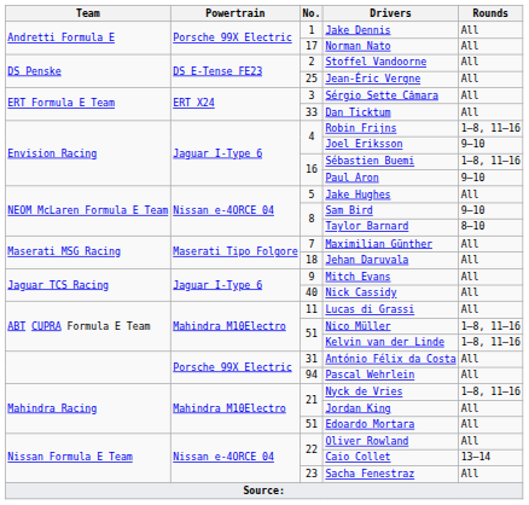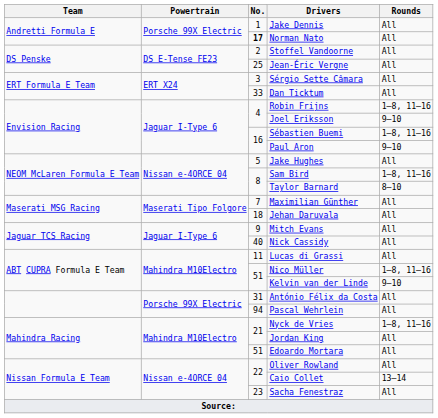 <table class="wikitable" style=font-size:85%;>
 <tr>
 <th>Team</th>
 <th>Powertrain</th>
 <th>No.</th>
 <th>Drivers</th>
 <th>Rounds</th>
 </tr>
 <tr>
 <td rowspan="2"> <a href='#'>Andretti Formula E</a></td>
 <td rowspan="2"><a href='#'>Porsche 99X Electric</a></td>
 <td align=center>1</td>
 <td> <a href='#'>Jake Dennis</a></td>
 <td>All</td>
 </tr>
 <tr>
-<td align=center>17</td>
+<td align=center><strong>17</strong></td>
 <td> <a href='#'>Norman Nato</a></td>
 <td>All</td>
 </tr>
 <tr>
 <td rowspan="2"> <a href='#'>DS Penske</a></td>
 <td rowspan="2"><a href='#'>DS E-Tense FE23</a></td>
 <td align="center">2</td>
 <td> <a href='#'>Stoffel Vandoorne</a></td>
 <td>All</td>
 </tr>
 <tr>
 <td align="center">25</td>
 <td> <a href='#'>Jean-Éric Vergne</a></td>
 <td>All</td>
 </tr>
 <tr>
 <td rowspan="2"> <a href='#'>ERT Formula E Team</a></td>
 <td rowspan="2"><a href='#'>ERT X24</a></td>
 <td align=center>3</td>
 <td> <a href='#'>Sérgio Sette Câmara</a></td>
 <td>All</td>
 </tr>
 <tr>
 <td align=center>33</td>
 <td> <a href='#'>Dan Ticktum</a></td>
 <td>All</td>
 </tr>
 <tr>
 <td rowspan="4"> <a href='#'>Envision Racing</a></td>
 <td rowspan="4"><a href='#'>Jaguar I-Type 6</a></td>
 <td align=center rowspan="2">4</td>
 <td> <a href='#'>Robin Frijns</a></td>
 <td>1–8, 11–16</td>
 </tr>
 <tr>
 <td> <a href='#'>Joel Eriksson</a></td>
 <td>9–10</td>
 </tr>
 <tr>
 <td align=center rowspan="2">16</td>
 <td> <a href='#'>Sébastien Buemi</a></td>
 <td>1–8, 11–16</td>
 </tr>
 <tr>
 <td> <a href='#'>Paul Aron</a></td>
 <td>9–10</td>
 </tr>
 <tr>
 <td rowspan="3"> <a href='#'>NEOM McLaren Formula E Team</a></td>
 <td rowspan="3"><a href='#'>Nissan e-4ORCE 04</a></td>
 <td align=center>5</td>
 <td> <a href='#'>Jake Hughes</a></td>
 <td>All</td>
 </tr>
 <tr>
 <td rowspan=2 align=center>8</td>
 <td> <a href='#'>Sam Bird</a></td>
-<td>9–10</td>
+<td>1–8, 11–16</td>
 </tr>
 <tr>
 <td> <a href='#'>Taylor Barnard</a></td>
 <td>8–10</td>
 </tr>
 <tr>
 <td rowspan="2"> <a href='#'>Maserati MSG Racing</a></td>
 <td rowspan="2"><a href='#'>Maserati Tipo Folgore</a></td>
 <td align=center>7</td>
 <td> <a href='#'>Maximilian Günther</a></td>
 <td>All</td>
 </tr>
 <tr>
 <td align=center>18</td>
 <td> <a href='#'>Jehan Daruvala</a></td>
 <td>All</td>
 </tr>
 <tr>
 <td rowspan="2"> <a href='#'>Jaguar TCS Racing</a></td>
 <td rowspan="2"><a href='#'>Jaguar I-Type 6</a></td>
 <td align=center>9</td>
 <td> <a href='#'>Mitch Evans</a></td>
 <td>All</td>
 </tr>
 <tr>
 <td align=center>40</td>
 <td> <a href='#'>Nick Cassidy</a></td>
 <td>All</td>
 </tr>
 <tr>
 <td rowspan="3"> <a href='#'>ABT</a> <a href='#'>CUPRA</a> Formula E Team</td>
 <td rowspan="3"><a href='#'>Mahindra M10Electro</a></td>
 <td align=center>11</td>
 <td> <a href='#'>Lucas di Grassi</a></td>
 <td>All</td>
 </tr>
 <tr>
 <td align=center rowspan="2">51</td>
 <td> <a href='#'>Nico Müller</a></td>
 <td>1–8, 11–16</td>
 </tr>
 <tr>
 <td> <a href='#'>Kelvin van der Linde</a></td>
-<td>1–8, 11–16</td>
+<td>9–10</td>
 </tr>
 <tr>
 <td rowspan="2"></td>
 <td rowspan="2"><a href='#'>Porsche 99X Electric</a></td>
 <td align=center>31</td>
 <td nowrap> <a href='#'>António Félix da Costa</a></td>
 <td>All</td>
 </tr>
 <tr>
 <td align=center>94</td>
 <td> <a href='#'>Pascal Wehrlein</a></td>
 <td>All</td>
 </tr>
 <tr>
 <td rowspan="3"> <a href='#'>Mahindra Racing</a></td>
 <td rowspan="3"><a href='#'>Mahindra M10Electro</a></td>
 <td align="center" rowspan="2">21</td>
 <td> <a href='#'>Nyck de Vries</a></td>
 <td>1–8, 11–16</td>
 </tr>
 <tr>
 <td> <a href='#'>Jordan King</a></td>
 <td>All</td>
 </tr>
 <tr>
 <td align=center>51</td>
 <td> <a href='#'>Edoardo Mortara</a></td>
 <td>All</td>
 </tr>
 <tr>
 <td rowspan="3"> <a href='#'>Nissan Formula E Team</a></td>
 <td rowspan="3"><a href='#'>Nissan e-4ORCE 04</a></td>
 <td rowspan="2" align="center">22</td>
 <td> <a href='#'>Oliver Rowland</a></td>
 <td>All</td>
 </tr>
 <tr>
 <td> <a href='#'>Caio Collet</a></td>
 <td>13–14</td>
 </tr>
 <tr>
 <td align="center">23</td>
 <td> <a href='#'>Sacha Fenestraz</a></td>
 <td>All</td>
 </tr>
 <tr class="sortbottom">
 <td colspan="12" style="background-color:#EAECF0;text-align:center"><strong>Source:</strong></td>
 </tr>
 </table>
